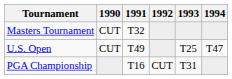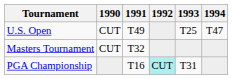 <table class="wikitable" style="font-size:95%;text-align:center;">
 <tr>
 <th>Tournament</th>
 <th>1990</th>
 <th>1991</th>
 <th>1992</th>
 <th>1993</th>
 <th>1994</th>
 </tr>
 <tr>
+<td align=left><a href='#'>U.S. Open</a></td>
+<td>CUT</td>
+<td>T49</td>
+<td style="background:#eeeeee;"></td>
+<td>T25</td>
+<td>T47</td>
+</tr>
+<tr>
 <td align=left><a href='#'>Masters Tournament</a></td>
 <td>CUT</td>
 <td>T32</td>
 <td style="background:#eeeeee;"></td>
 <td style="background:#eeeeee;"></td>
 <td style="background:#eeeeee;"></td>
 </tr>
 <tr>
-<td align=left><a href='#'>U.S. Open</a></td>
-<td>CUT</td>
-<td>T49</td>
-<td style="background:#eeeeee;"></td>
-<td>T25</td>
-<td>T47</td>
-</tr>
-<tr>
 <td align=left><a href='#'>PGA Championship</a></td>
 <td style="background:#eeeeee;"></td>
 <td>T16</td>
-<td>CUT</td>
+<td style="background: paleturquoise;">CUT</td>
 <td>T31</td>
 <td style="background:#eeeeee;"></td>
 </tr>
 </table>
